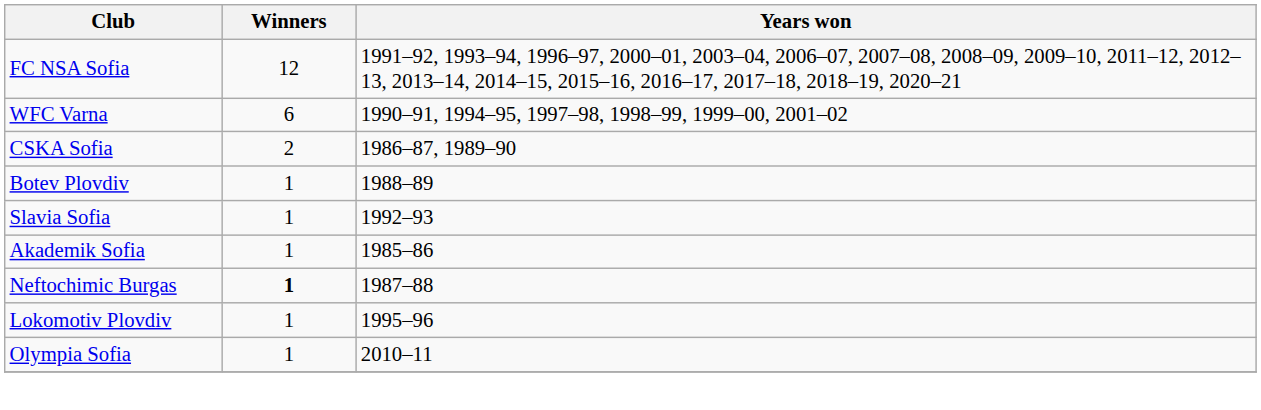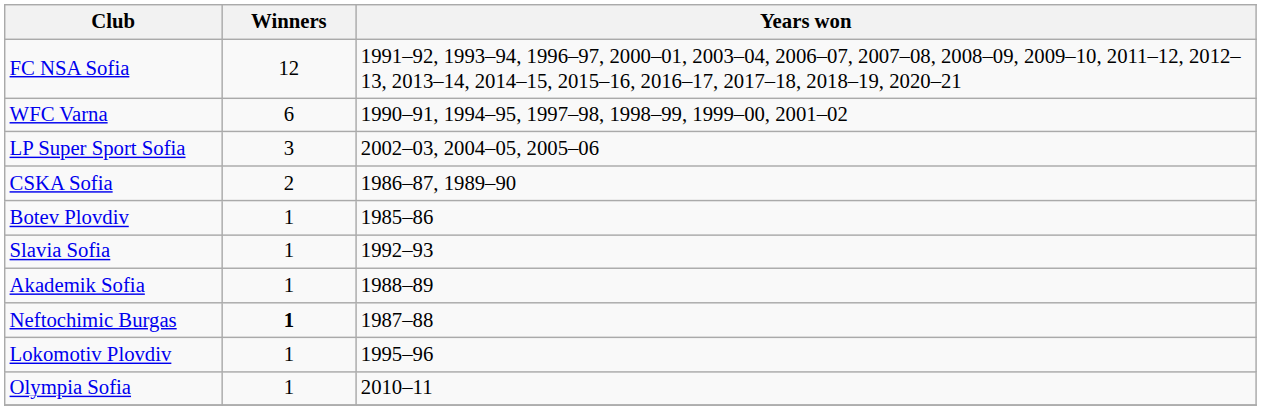 <table class="wikitable sortable" style="font-size:90%;">
 <tr>
 <th style="min-width:10em">Club</th>
 <th style="min-width: 6em">Winners</th>
 <th class="unsortable" style="min-width:10em">Years won</th>
 </tr>
 <tr>
 <td><a href='#'>FC NSA Sofia</a></td>
 <td align=center>12</td>
 <td>1991–92, 1993–94, 1996–97, 2000–01, 2003–04, 2006–07, 2007–08, 2008–09, 2009–10, 2011–12, 2012–13, 2013–14, 2014–15, 2015–16, 2016–17, 2017–18, 2018–19, 2020–21</td>
 </tr>
 <tr>
 <td><a href='#'>WFC Varna</a></td>
 <td align=center>6</td>
 <td>1990–91, 1994–95, 1997–98, 1998–99, 1999–00, 2001–02</td>
 </tr>
 <tr>
+<td><a href='#'>LP Super Sport Sofia</a></td>
+<td align=center>3</td>
+<td>2002–03, 2004–05, 2005–06</td>
+</tr>
+<tr>
 <td><a href='#'>CSKA Sofia</a></td>
 <td align=center>2</td>
 <td>1986–87, 1989–90</td>
 </tr>
 <tr>
 <td><a href='#'>Botev Plovdiv</a></td>
 <td align=center>1</td>
-<td>1988–89</td>
+<td>1985–86</td>
 </tr>
 <tr>
 <td><a href='#'>Slavia Sofia</a></td>
 <td align=center>1</td>
 <td>1992–93</td>
 </tr>
 <tr>
 <td><a href='#'>Akademik Sofia</a></td>
 <td align=center>1</td>
-<td>1985–86</td>
+<td>1988–89</td>
 </tr>
 <tr>
 <td><a href='#'>Neftochimic Burgas</a></td>
 <td align=center><strong>1</strong></td>
 <td>1987–88</td>
 </tr>
 <tr>
 <td><a href='#'>Lokomotiv Plovdiv</a></td>
 <td align=center>1</td>
 <td>1995–96</td>
 </tr>
 <tr>
 <td><a href='#'>Olympia Sofia</a></td>
 <td align=center>1</td>
 <td>2010–11</td>
 </tr>
 <tr>
 </tr>
 </table>
